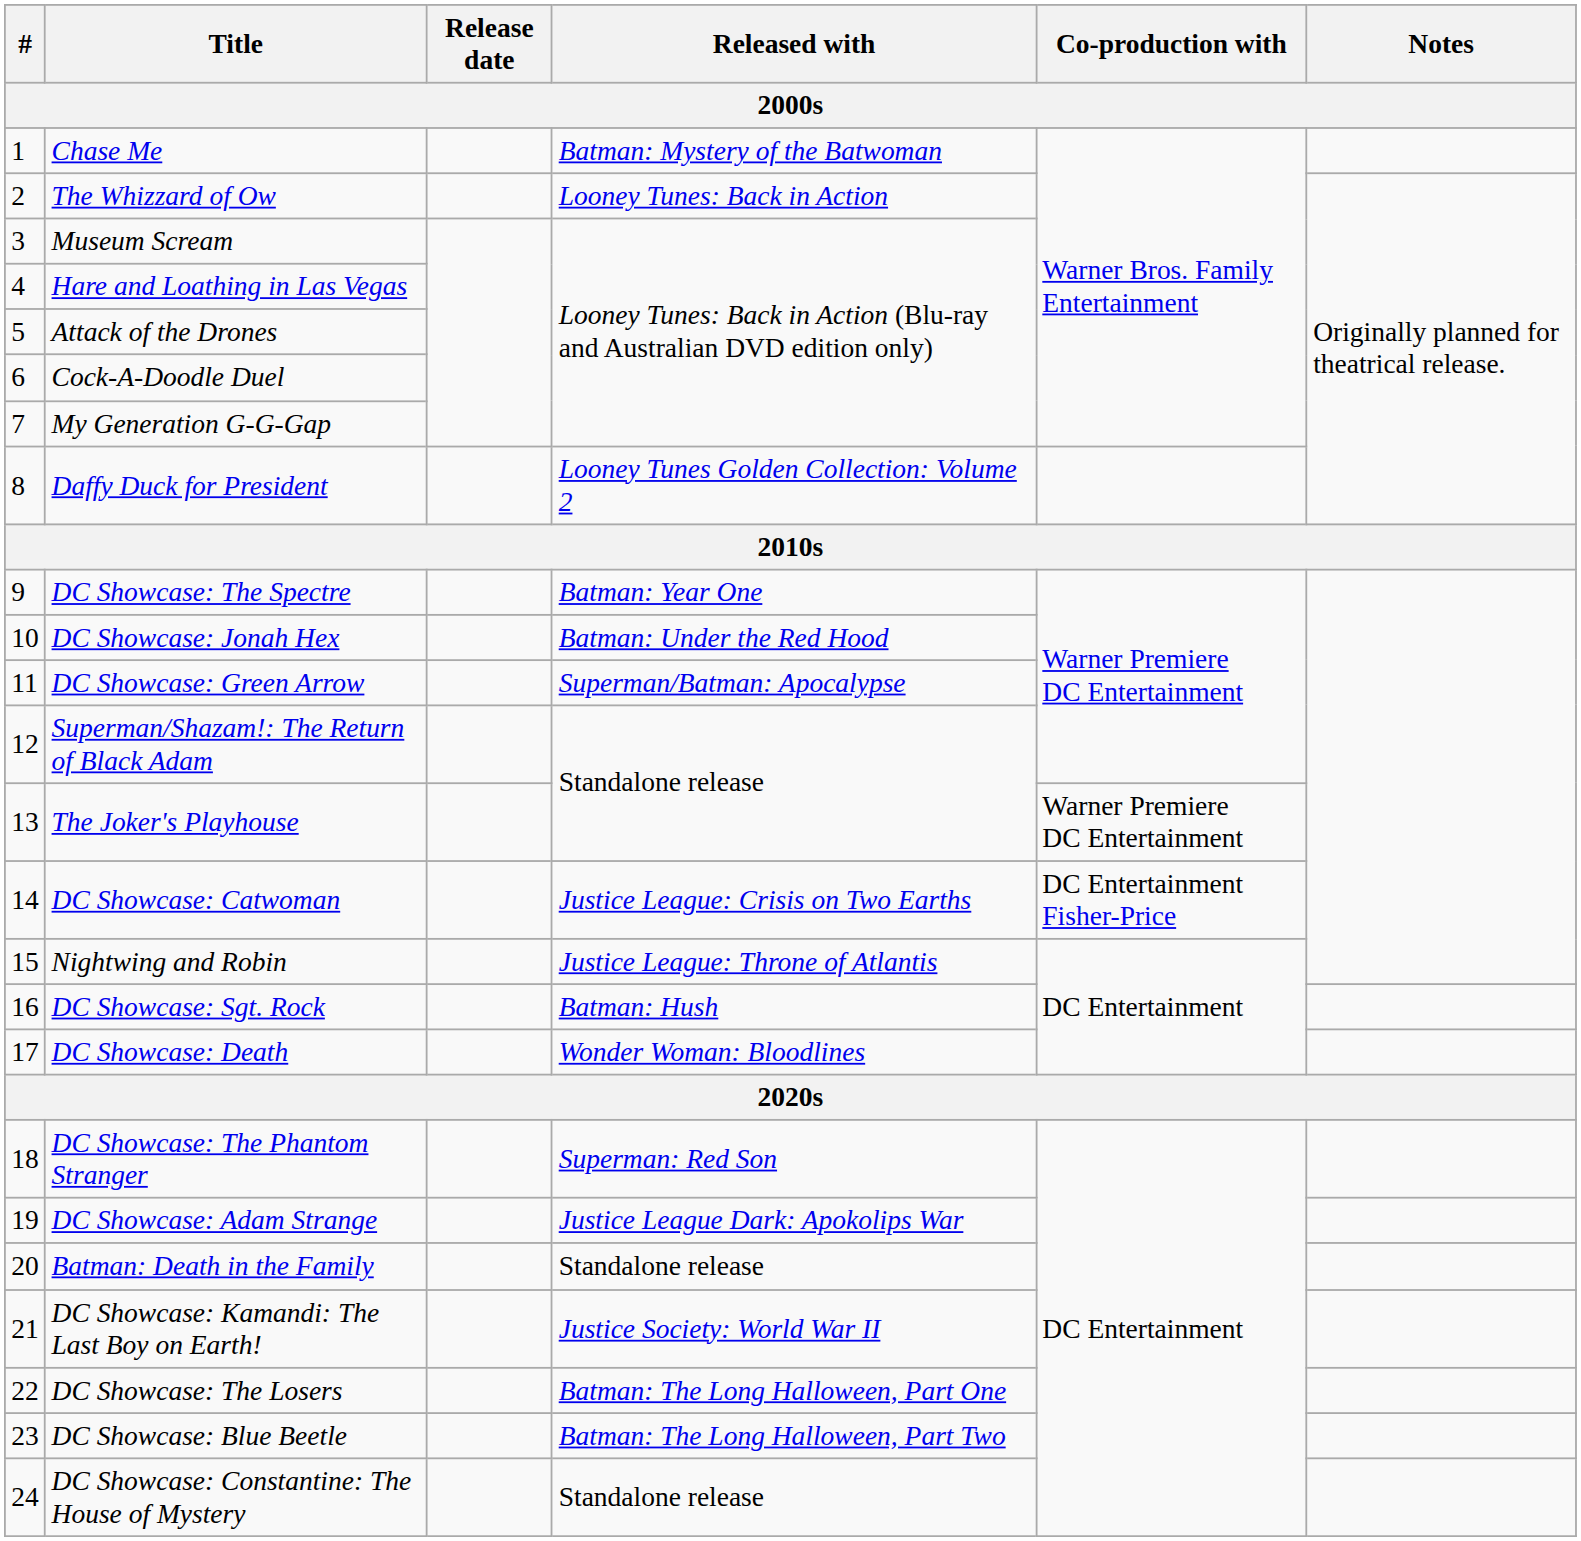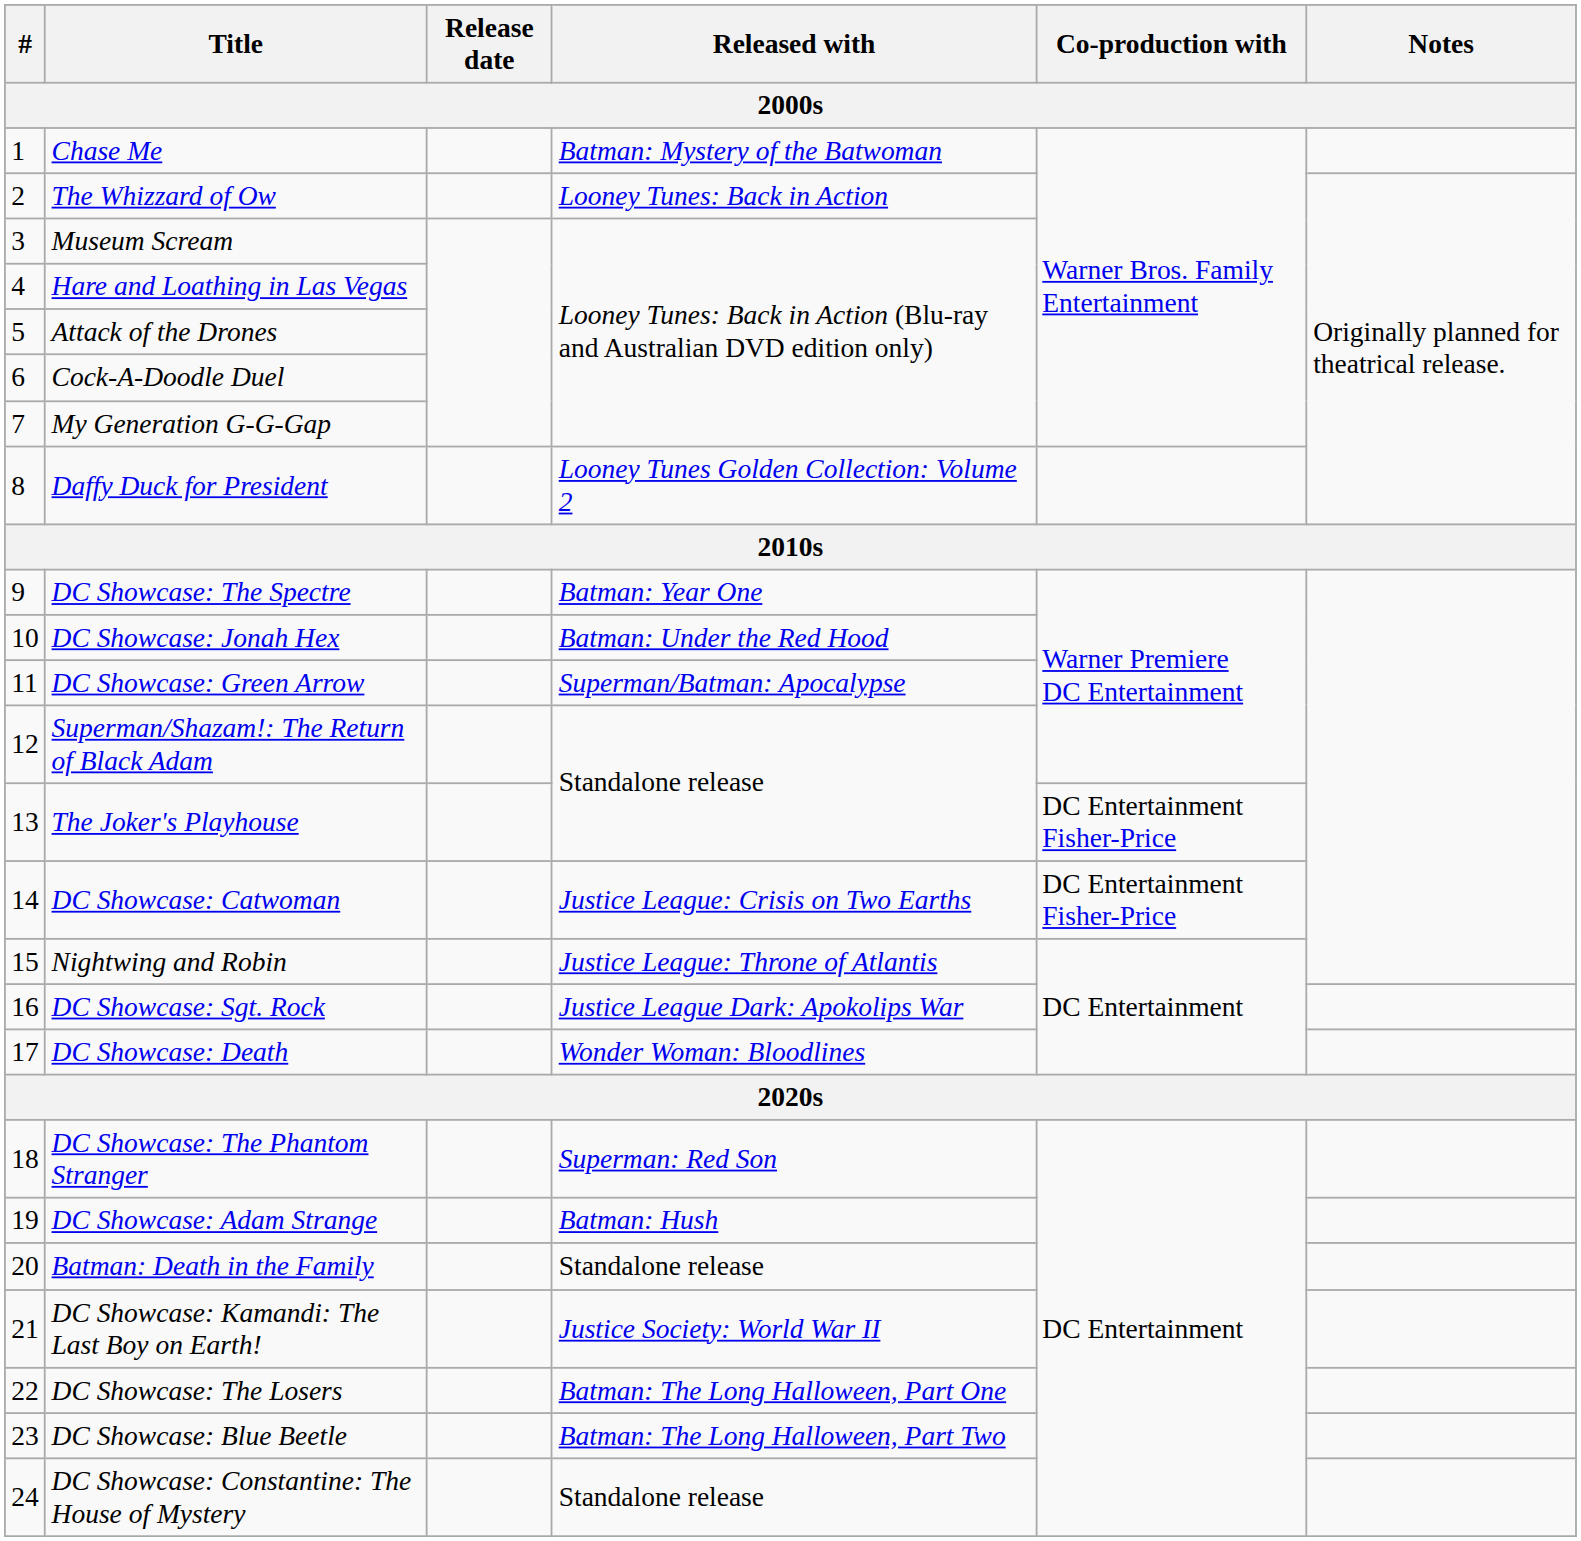 <table class="wikitable sortable" style="font-size:95%;">
 <tr>
 <th>#</th>
 <th>Title</th>
 <th>Release date</th>
 <th>Released with</th>
 <th>Co-production with</th>
 <th>Notes</th>
 </tr>
 <tr>
 <th colspan="6">2000s</th>
 </tr>
 <tr>
 <td>1</td>
 <td><em><a href='#'>Chase Me</a></em></td>
 <td></td>
 <td><em><a href='#'>Batman: Mystery of the Batwoman</a></em></td>
 <td rowspan="7"><a href='#'>Warner Bros. Family Entertainment</a></td>
 <td></td>
 </tr>
 <tr>
 <td>2</td>
 <td><em><a href='#'>The Whizzard of Ow</a></em></td>
 <td></td>
 <td><em><a href='#'>Looney Tunes: Back in Action</a></em></td>
 <td rowspan="7">Originally planned for theatrical release.</td>
 </tr>
 <tr>
 <td>3</td>
 <td><em>Museum Scream</em></td>
 <td rowspan="5"></td>
 <td rowspan="5"><em>Looney Tunes: Back in Action</em> (Blu-ray and Australian DVD edition only)</td>
 </tr>
 <tr>
 <td>4</td>
 <td><em><a href='#'>Hare and Loathing in Las Vegas</a></em></td>
 </tr>
 <tr>
 <td>5</td>
 <td><em>Attack of the Drones</em></td>
 </tr>
 <tr>
 <td>6</td>
 <td><em>Cock-A-Doodle Duel</em></td>
 </tr>
 <tr>
 <td>7</td>
 <td><em>My Generation G-G-Gap</em></td>
 </tr>
 <tr>
 <td>8</td>
 <td><em><a href='#'>Daffy Duck for President</a></em></td>
 <td></td>
 <td><em><a href='#'>Looney Tunes Golden Collection: Volume 2</a></em></td>
 <td></td>
 </tr>
 <tr>
 <th colspan="6">2010s</th>
 </tr>
 <tr>
 <td>9</td>
 <td><em><a href='#'>DC Showcase: The Spectre</a></em></td>
 <td></td>
 <td><em><a href='#'>Batman: Year One</a></em></td>
 <td rowspan="4"><a href='#'>Warner Premiere</a><br><a href='#'>DC Entertainment</a></td>
 <td rowspan="7"></td>
 </tr>
 <tr>
 <td>10</td>
 <td><em><a href='#'>DC Showcase: Jonah Hex</a></em></td>
 <td></td>
 <td><em><a href='#'>Batman: Under the Red Hood</a></em></td>
 </tr>
 <tr>
 <td>11</td>
 <td><em><a href='#'>DC Showcase: Green Arrow</a></em></td>
 <td></td>
 <td><em><a href='#'>Superman/Batman: Apocalypse</a></em></td>
 </tr>
 <tr>
 <td>12</td>
 <td><em><a href='#'>Superman/Shazam!: The Return of Black Adam</a></em></td>
 <td></td>
 <td rowspan="2">Standalone release</td>
 </tr>
 <tr>
 <td>13</td>
 <td><em><a href='#'>The Joker's Playhouse</a></em></td>
 <td></td>
-<td>Warner Premiere<br>DC Entertainment</td>
+<td>DC Entertainment<br><a href='#'>Fisher-Price</a></td>
 </tr>
 <tr>
 <td>14</td>
 <td><em><a href='#'>DC Showcase: Catwoman</a></em></td>
 <td></td>
 <td><em><a href='#'>Justice League: Crisis on Two Earths</a></em></td>
 <td>DC Entertainment<br><a href='#'>Fisher-Price</a></td>
 </tr>
 <tr>
 <td>15</td>
 <td><em>Nightwing and Robin</em></td>
 <td></td>
 <td><em><a href='#'>Justice League: Throne of Atlantis</a></em></td>
 <td rowspan="3">DC Entertainment</td>
 </tr>
 <tr>
 <td>16</td>
 <td><em><a href='#'>DC Showcase: Sgt. Rock</a></em></td>
 <td></td>
-<td><em><a href='#'>Batman: Hush</a></em></td>
+<td><em><a href='#'>Justice League Dark: Apokolips War</a></em></td>
 <td></td>
 </tr>
 <tr>
 <td>17</td>
 <td><em><a href='#'>DC Showcase: Death</a></em></td>
 <td></td>
 <td><em><a href='#'>Wonder Woman: Bloodlines</a></em></td>
 <td></td>
 </tr>
 <tr>
 <th colspan="6">2020s</th>
 </tr>
 <tr>
 <td>18</td>
 <td><em><a href='#'>DC Showcase: The Phantom Stranger</a></em></td>
 <td></td>
 <td><em><a href='#'>Superman: Red Son</a></em></td>
 <td rowspan="7">DC Entertainment</td>
 <td></td>
 </tr>
 <tr>
 <td>19</td>
 <td><em><a href='#'>DC Showcase: Adam Strange</a></em></td>
 <td></td>
-<td><em><a href='#'>Justice League Dark: Apokolips War</a></em></td>
+<td><em><a href='#'>Batman: Hush</a></em></td>
 <td></td>
 </tr>
 <tr>
 <td>20</td>
 <td><em><a href='#'>Batman: Death in the Family</a></em></td>
 <td></td>
 <td>Standalone release</td>
 <td></td>
 </tr>
 <tr>
 <td>21</td>
 <td><em>DC Showcase: Kamandi: The Last Boy on Earth!</em></td>
 <td></td>
 <td><em><a href='#'>Justice Society: World War II</a></em></td>
 <td></td>
 </tr>
 <tr>
 <td>22</td>
 <td><em>DC Showcase: The Losers</em></td>
 <td></td>
 <td><em><a href='#'>Batman: The Long Halloween, Part One</a></em></td>
 <td></td>
 </tr>
 <tr>
 <td>23</td>
 <td><em>DC Showcase: Blue Beetle</em></td>
 <td></td>
 <td><em><a href='#'>Batman: The Long Halloween, Part Two</a></em></td>
 <td></td>
 </tr>
 <tr>
 <td>24</td>
 <td><em>DC Showcase: Constantine: The House of Mystery</em></td>
 <td></td>
 <td>Standalone release</td>
 <td></td>
 </tr>
 </table>
